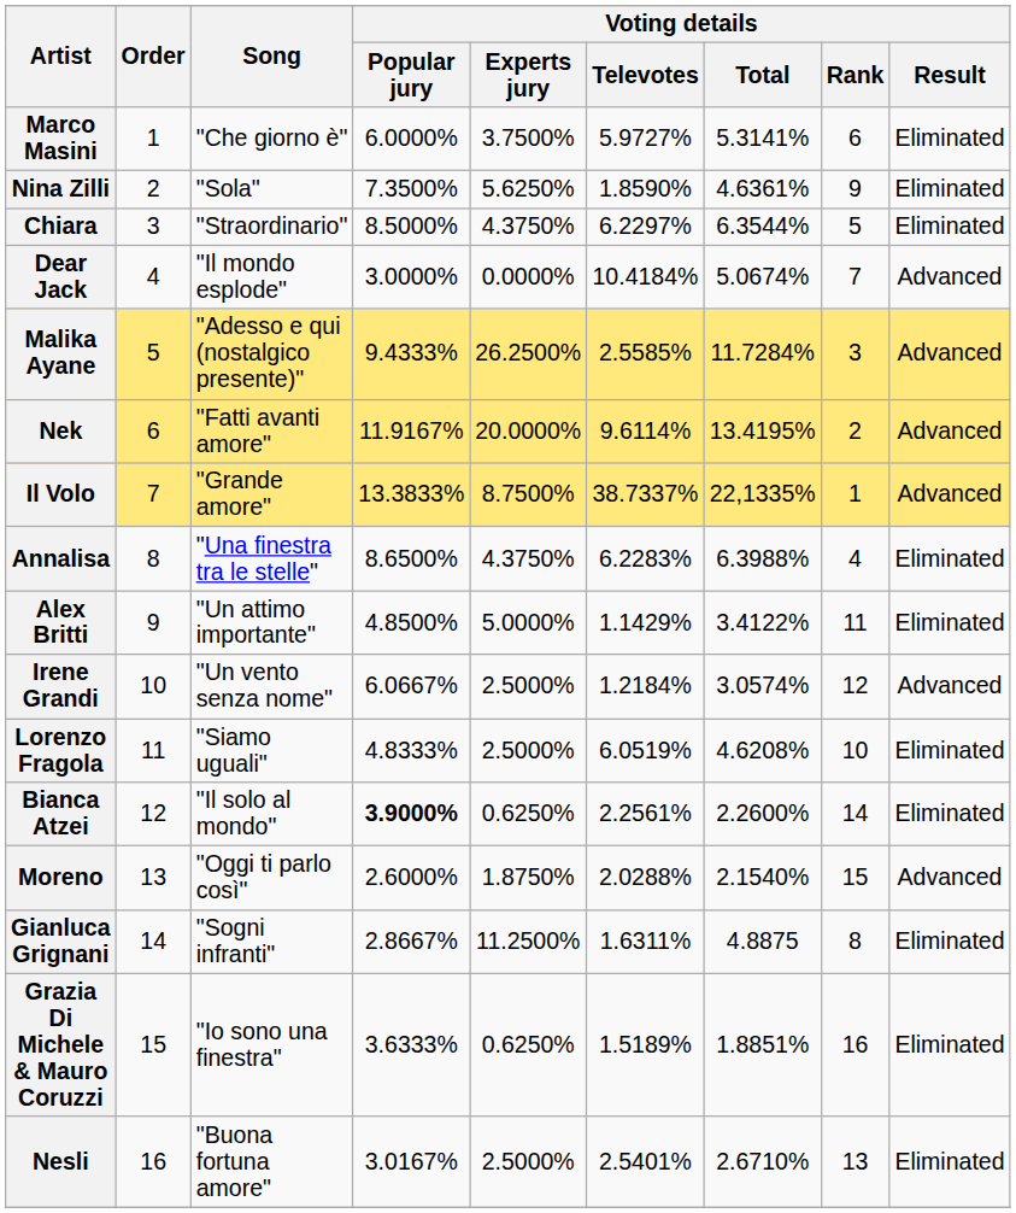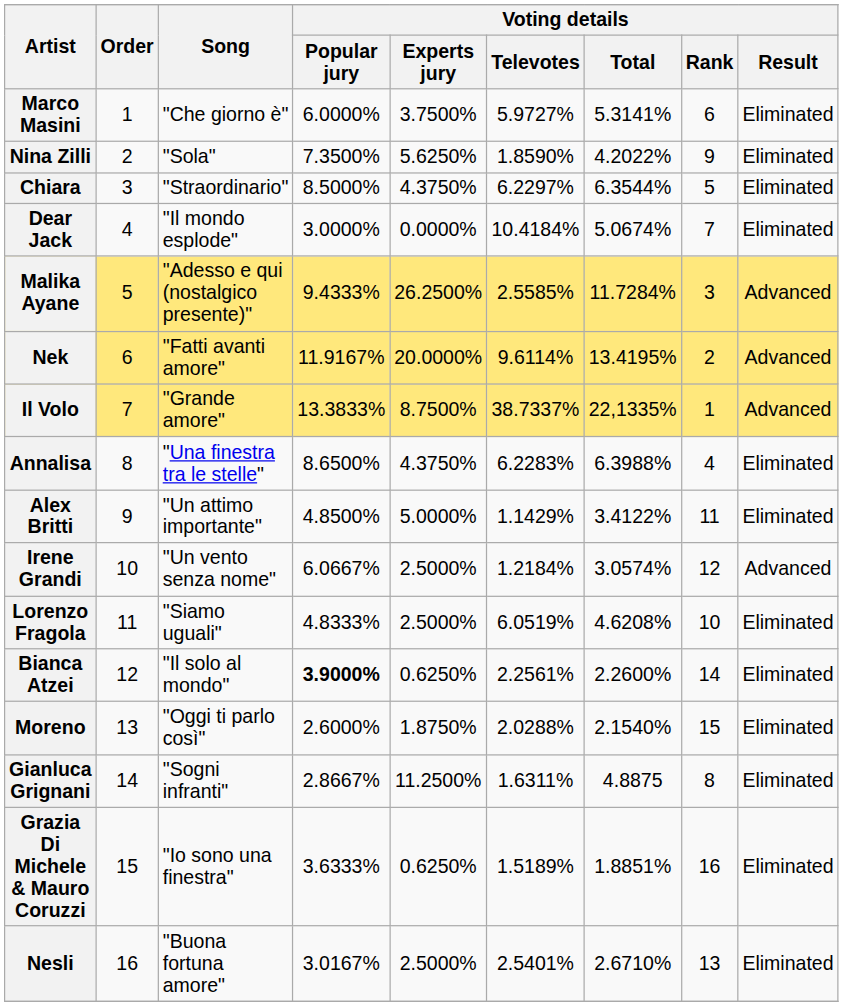 <table class="wikitable plainrowheaders sortable" style="text-align:center;">
 <tr>
 </tr>
 <tr>
 <th rowspan="2">Artist</th>
 <th rowspan="2">Order</th>
 <th rowspan="2">Song</th>
 <th colspan="6">Voting details</th>
 </tr>
 <tr>
 <th>Popular<br>jury</th>
 <th>Experts<br>jury</th>
 <th>Televotes</th>
 <th>Total</th>
 <th>Rank</th>
 <th>Result</th>
 </tr>
 <tr>
 <th scope="row">Marco Masini</th>
 <td>1</td>
 <td style="text-align:left;">"Che giorno è"</td>
 <td>6.0000%</td>
 <td>3.7500%</td>
 <td>5.9727%</td>
 <td>5.3141%</td>
 <td>6</td>
 <td>Eliminated</td>
 </tr>
 <tr>
 <th scope="row">Nina Zilli</th>
 <td>2</td>
 <td style="text-align:left;">"Sola"</td>
 <td>7.3500%</td>
 <td>5.6250%</td>
 <td>1.8590%</td>
-<td>4.6361%</td>
+<td>4.2022%</td>
 <td>9</td>
 <td>Eliminated</td>
 </tr>
 <tr>
 <th scope="row">Chiara</th>
 <td>3</td>
 <td style="text-align:left;">"Straordinario"</td>
 <td>8.5000%</td>
 <td>4.3750%</td>
 <td>6.2297%</td>
 <td>6.3544%</td>
 <td>5</td>
 <td>Eliminated</td>
 </tr>
 <tr>
 <th scope="row">Dear Jack</th>
 <td>4</td>
 <td style="text-align:left;">"Il mondo esplode"</td>
 <td>3.0000%</td>
 <td>0.0000%</td>
 <td>10.4184%</td>
 <td>5.0674%</td>
 <td>7</td>
-<td>Advanced</td>
+<td>Eliminated</td>
 </tr>
 <tr style="background:#ffe87c;">
 <th scope="row">Malika Ayane</th>
 <td>5</td>
 <td style="text-align:left;">"Adesso e qui (nostalgico presente)"</td>
 <td>9.4333%</td>
 <td>26.2500%</td>
 <td>2.5585%</td>
 <td>11.7284%</td>
 <td>3</td>
 <td>Advanced</td>
 </tr>
 <tr style="background:#ffe87c;">
 <th scope="row">Nek</th>
 <td>6</td>
 <td style="text-align:left;">"Fatti avanti amore"</td>
 <td>11.9167%</td>
 <td>20.0000%</td>
 <td>9.6114%</td>
 <td>13.4195%</td>
 <td>2</td>
 <td>Advanced</td>
 </tr>
 <tr style="background:#ffe87c;">
 <th scope="row">Il Volo</th>
 <td>7</td>
 <td style="text-align:left;">"Grande amore"</td>
 <td>13.3833%</td>
 <td>8.7500%</td>
 <td>38.7337%</td>
 <td>22,1335%</td>
 <td>1</td>
 <td>Advanced</td>
 </tr>
 <tr>
 <th scope="row">Annalisa</th>
 <td>8</td>
 <td style="text-align:left;">"<a href='#'>Una finestra tra le stelle</a>"</td>
 <td>8.6500%</td>
 <td>4.3750%</td>
 <td>6.2283%</td>
 <td>6.3988%</td>
 <td>4</td>
 <td>Eliminated</td>
 </tr>
 <tr>
 <th scope="row">Alex Britti</th>
 <td>9</td>
 <td style="text-align:left;">"Un attimo importante"</td>
 <td>4.8500%</td>
 <td>5.0000%</td>
 <td>1.1429%</td>
 <td>3.4122%</td>
 <td>11</td>
 <td>Eliminated</td>
 </tr>
 <tr>
 <th scope="row">Irene Grandi</th>
 <td>10</td>
 <td style="text-align:left;">"Un vento senza nome"</td>
 <td>6.0667%</td>
 <td>2.5000%</td>
 <td>1.2184%</td>
 <td>3.0574%</td>
 <td>12</td>
 <td>Advanced</td>
 </tr>
 <tr>
 <th scope="row">Lorenzo Fragola</th>
 <td>11</td>
 <td style="text-align:left;">"Siamo uguali"</td>
 <td>4.8333%</td>
 <td>2.5000%</td>
 <td>6.0519%</td>
 <td>4.6208%</td>
 <td>10</td>
 <td>Eliminated</td>
 </tr>
 <tr>
 <th scope="row">Bianca Atzei</th>
 <td>12</td>
 <td style="text-align:left;">"Il solo al mondo"</td>
 <td><strong>3.9000%</strong></td>
 <td>0.6250%</td>
 <td>2.2561%</td>
 <td>2.2600%</td>
 <td>14</td>
 <td>Eliminated</td>
 </tr>
 <tr>
 <th scope="row">Moreno</th>
 <td>13</td>
 <td style="text-align:left;">"Oggi ti parlo così"</td>
 <td>2.6000%</td>
 <td>1.8750%</td>
 <td>2.0288%</td>
 <td>2.1540%</td>
 <td>15</td>
-<td>Advanced</td>
+<td>Eliminated</td>
 </tr>
 <tr>
 <th scope="row">Gianluca Grignani</th>
 <td>14</td>
 <td style="text-align:left;">"Sogni infranti"</td>
 <td>2.8667%</td>
 <td>11.2500%</td>
 <td>1.6311%</td>
 <td>4.8875</td>
 <td>8</td>
 <td>Eliminated</td>
 </tr>
 <tr>
 <th scope="row">Grazia Di Michele & Mauro Coruzzi</th>
 <td>15</td>
 <td style="text-align:left;">"Io sono una finestra"</td>
 <td>3.6333%</td>
 <td>0.6250%</td>
 <td>1.5189%</td>
 <td>1.8851%</td>
 <td>16</td>
 <td>Eliminated</td>
 </tr>
 <tr>
 <th scope="row">Nesli</th>
 <td>16</td>
 <td style="text-align:left;">"Buona fortuna amore"</td>
 <td>3.0167%</td>
 <td>2.5000%</td>
 <td>2.5401%</td>
 <td>2.6710%</td>
 <td>13</td>
 <td>Eliminated</td>
 </tr>
 <tr>
 </tr>
 </table>
